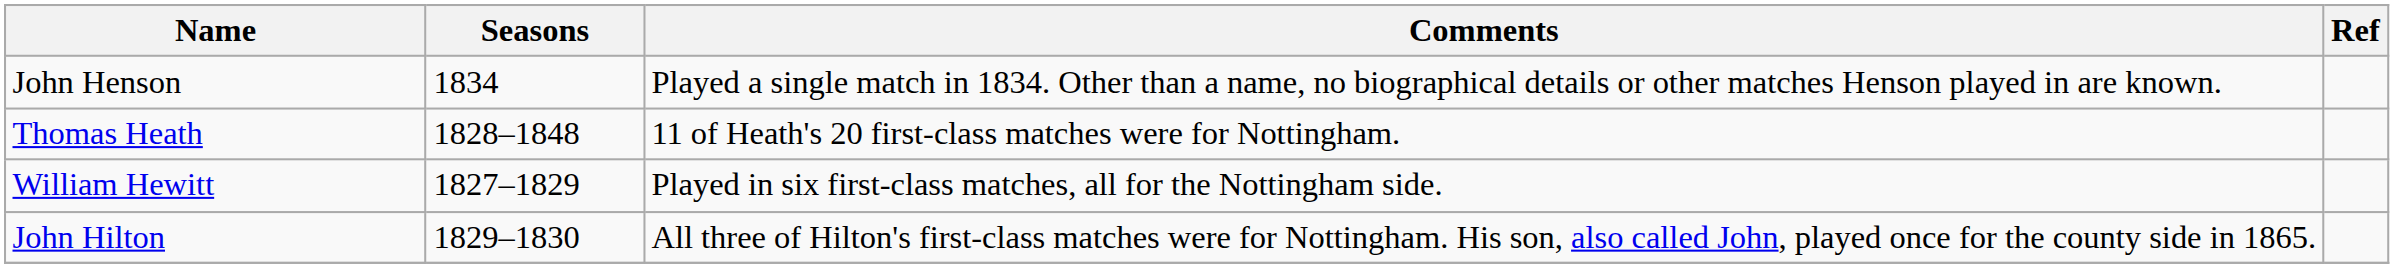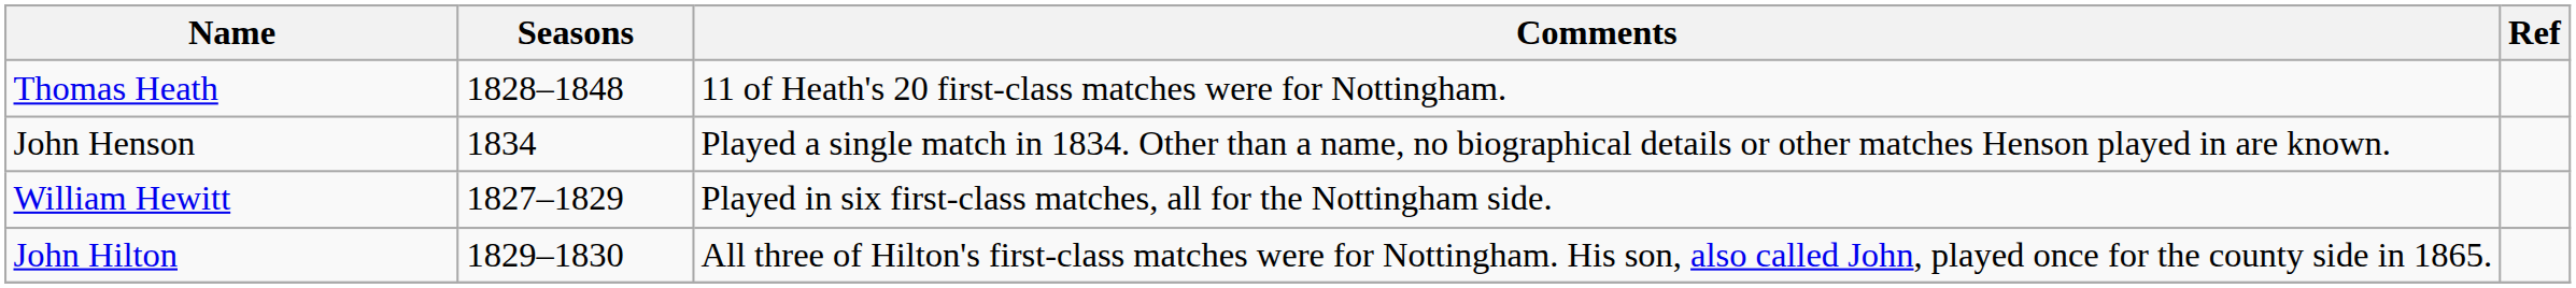 <table class="wikitable">
 <tr>
 <th style="width:200px">Name</th>
 <th style="width: 100px">Seasons</th>
 <th>Comments</th>
 <th>Ref</th>
 </tr>
 <tr>
+<td><a href='#'>Thomas Heath</a></td>
+<td>1828–1848</td>
+<td>11 of Heath's 20 first-class matches were for Nottingham.</td>
+<td></td>
+</tr>
+<tr>
 <td>John Henson</td>
 <td>1834</td>
 <td>Played a single match in 1834. Other than a name, no biographical details or other matches Henson played in are known.</td>
-<td></td>
-</tr>
-<tr>
-<td><a href='#'>Thomas Heath</a></td>
-<td>1828–1848</td>
-<td>11 of Heath's 20 first-class matches were for Nottingham.</td>
 <td></td>
 </tr>
 <tr>
 <td><a href='#'>William Hewitt</a></td>
 <td>1827–1829</td>
 <td>Played in six first-class matches, all for the Nottingham side.</td>
 <td></td>
 </tr>
 <tr>
 <td><a href='#'>John Hilton</a></td>
 <td>1829–1830</td>
 <td>All three of Hilton's first-class matches were for Nottingham. His son, <a href='#'>also called John</a>, played once for the county side in 1865.</td>
 <td></td>
 </tr>
 <tr>
 </tr>
 </table>
